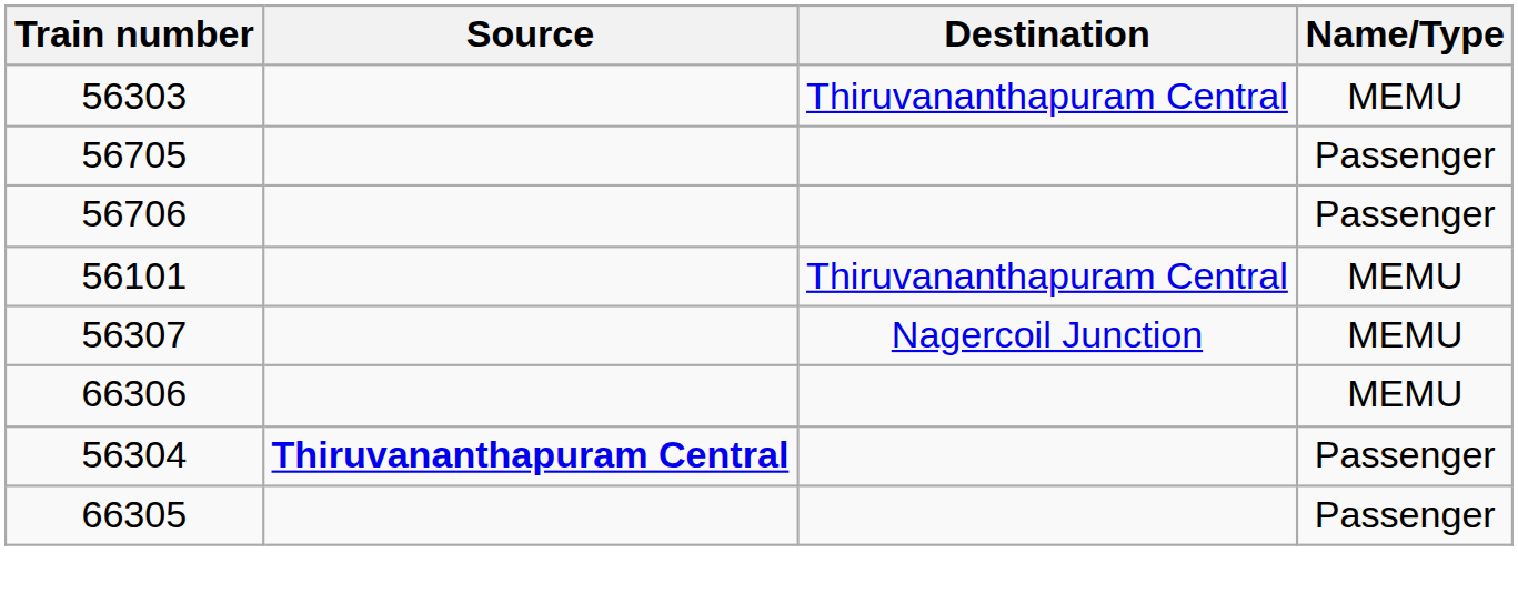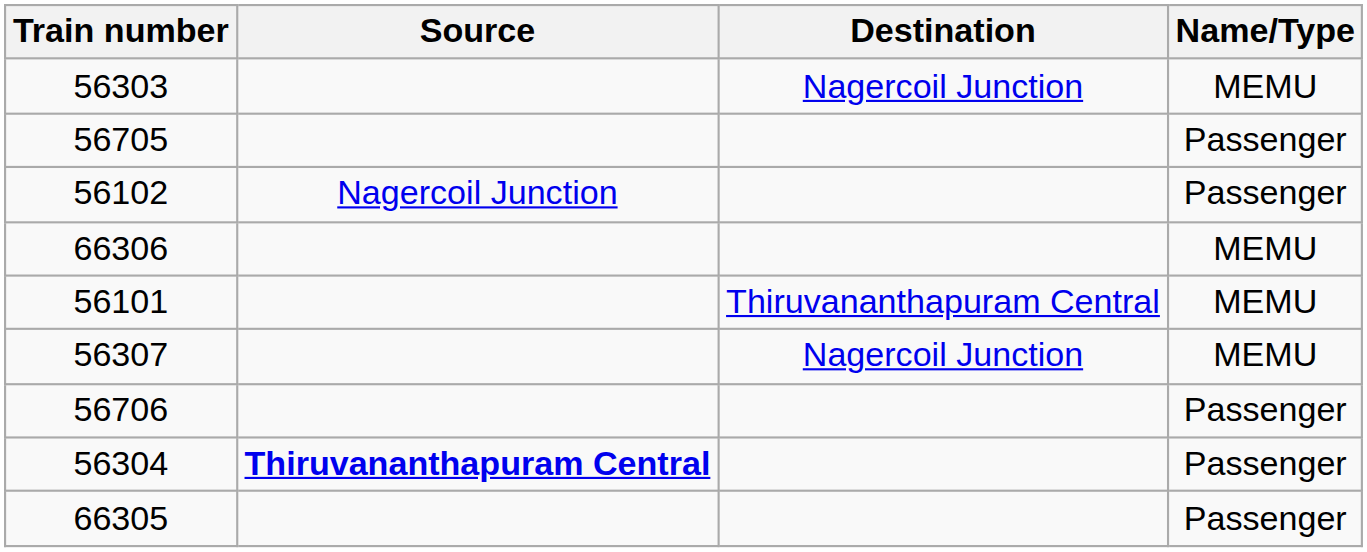 <table class="wikitable plainrowheaders unsortable" style="text-align:center">
 <tr>
 <th scope="col">Train number</th>
 <th scope="col">Source</th>
 <th scope="col">Destination</th>
 <th scope="col">Name/Type</th>
 </tr>
 <tr>
 <td valign="center">56303</td>
 <td valign="center"></td>
-<td valign="center"><a href='#'>Thiruvananthapuram Central</a></td>
+<td valign="center"><a href='#'>Nagercoil Junction</a></td>
 <td valign="center">MEMU</td>
 </tr>
 <tr>
 <td valign="center">56705</td>
 <td valign="center"></td>
 <td valign="center"></td>
 <td valign="center">Passenger</td>
 </tr>
 <tr>
-<td valign="center">56706</td>
+<td valign="center">56102</td>
+<td valign="center"><a href='#'>Nagercoil Junction</a></td>
+<td valign="center"></td>
+<td valign="center">Passenger</td>
+</tr>
+<tr>
+<td valign="center">66306</td>
 <td valign="center"></td>
 <td valign="center"></td>
-<td valign="center">Passenger</td>
+<td valign="center">MEMU</td>
 </tr>
 <tr>
 <td valign="center">56101</td>
 <td valign="center"></td>
 <td valign="center"><a href='#'>Thiruvananthapuram Central</a></td>
 <td valign="center">MEMU</td>
 </tr>
 <tr>
 <td valign="center">56307</td>
 <td valign="center"></td>
 <td valign="center"><a href='#'>Nagercoil Junction</a></td>
 <td valign="center">MEMU</td>
 </tr>
 <tr>
-<td valign="center">66306</td>
+<td valign="center">56706</td>
 <td valign="center"></td>
 <td valign="center"></td>
-<td valign="center">MEMU</td>
+<td valign="center">Passenger</td>
 </tr>
 <tr>
 <td valign="center">56304</td>
 <td valign="center"><strong><a href='#'>Thiruvananthapuram Central</a></strong></td>
 <td valign="center"></td>
 <td valign="center">Passenger</td>
 </tr>
 <tr>
 <td valign="center">66305</td>
 <td valign="center"></td>
 <td valign="center"></td>
 <td valign="center">Passenger</td>
 </tr>
 </table>
